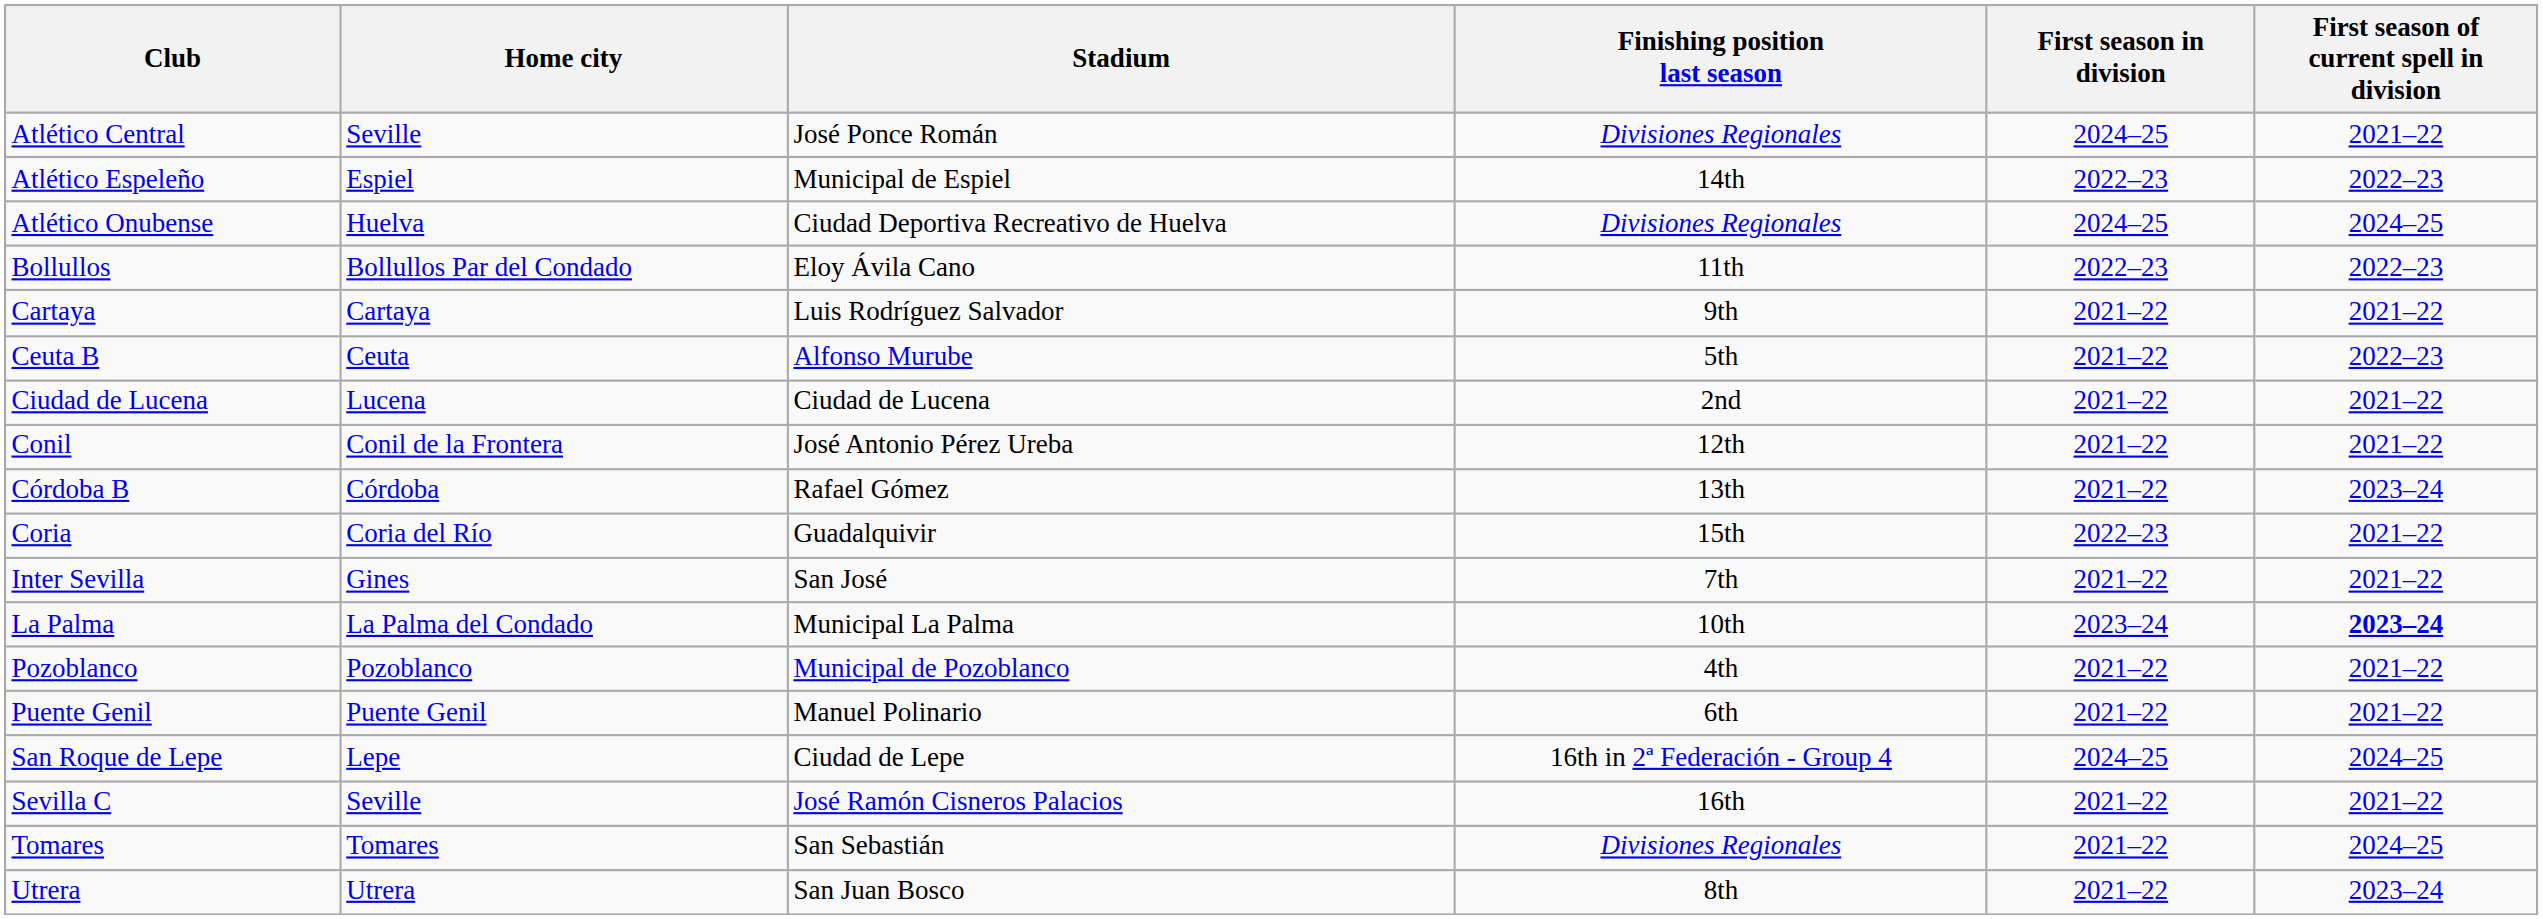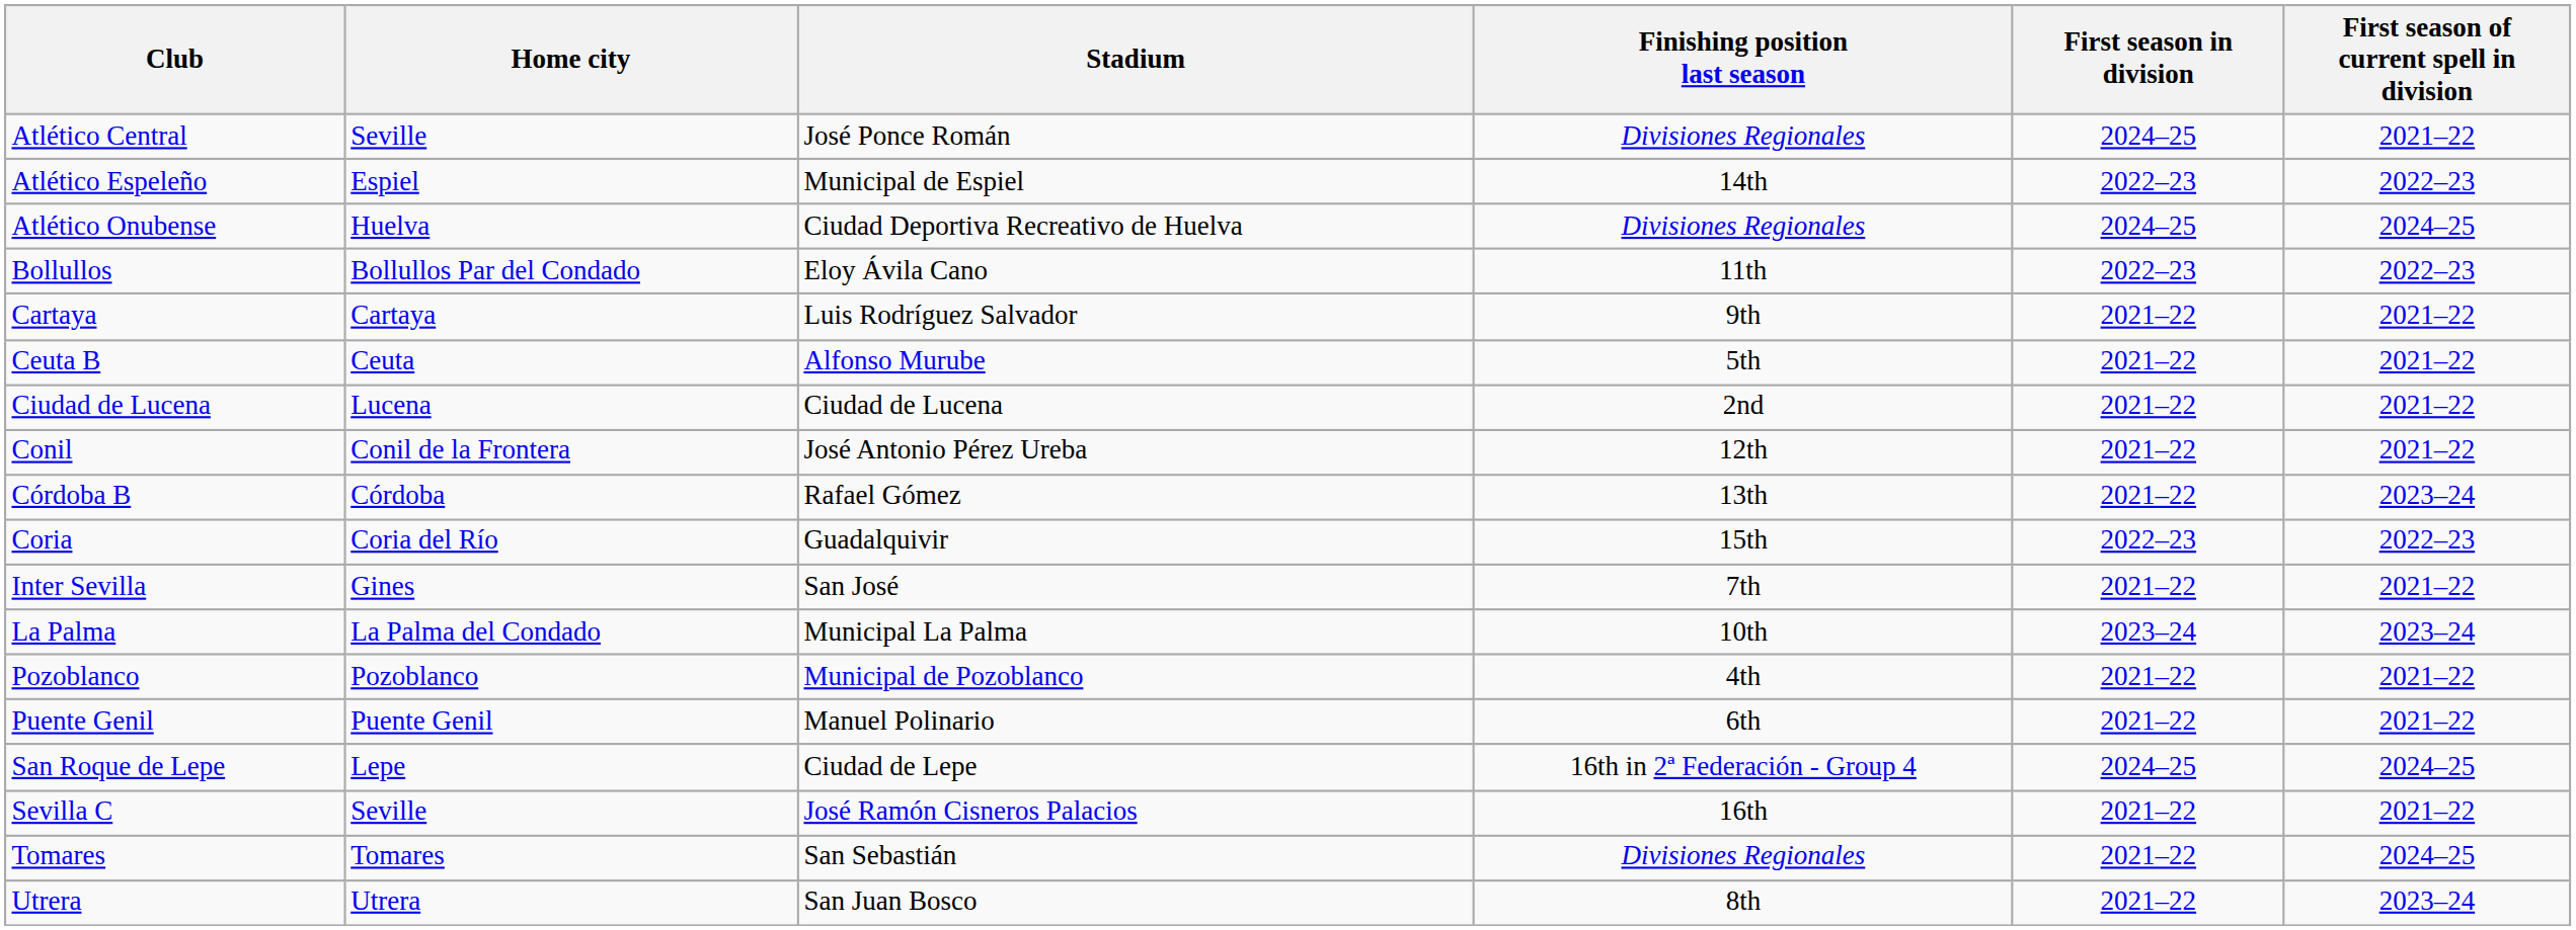 <table class="wikitable sortable" width=95% style="font-size:80%">
 <tr>
 <th>Club</th>
 <th>Home city</th>
 <th>Stadium</th>
 <th>Finishing position<br><a href='#'>last season</a></th>
 <th>First season in<br>division</th>
 <th>First season of<br>current spell in<br> division</th>
 </tr>
 <tr>
 <td style="text-align:left;"><a href='#'>Atlético Central</a></td>
 <td><a href='#'>Seville</a></td>
 <td>José Ponce Román</td>
 <td align=center><em><a href='#'>Divisiones Regionales</a></em></td>
 <td align=center><a href='#'>2024–25</a></td>
 <td align=center><a href='#'>2021–22</a></td>
 </tr>
 <tr>
 <td style="text-align:left;"><a href='#'>Atlético Espeleño</a></td>
 <td><a href='#'>Espiel</a></td>
 <td>Municipal de Espiel</td>
 <td align=center>14th</td>
 <td align=center><a href='#'>2022–23</a></td>
 <td align=center><a href='#'>2022–23</a></td>
 </tr>
 <tr>
 <td style="text-align:left;"><a href='#'>Atlético Onubense</a></td>
 <td><a href='#'>Huelva</a></td>
 <td>Ciudad Deportiva Recreativo de Huelva</td>
 <td align=center><em><a href='#'>Divisiones Regionales</a></em></td>
 <td align=center><a href='#'>2024–25</a></td>
 <td align=center><a href='#'>2024–25</a></td>
 </tr>
 <tr>
 <td style="text-align:left;"><a href='#'>Bollullos</a></td>
 <td><a href='#'>Bollullos Par del Condado</a></td>
 <td>Eloy Ávila Cano</td>
 <td align=center>11th</td>
 <td align=center><a href='#'>2022–23</a></td>
 <td align=center><a href='#'>2022–23</a></td>
 </tr>
 <tr>
 <td style="text-align:left;"><a href='#'>Cartaya</a></td>
 <td><a href='#'>Cartaya</a></td>
 <td>Luis Rodríguez Salvador</td>
 <td align=center>9th</td>
 <td align=center><a href='#'>2021–22</a></td>
 <td align=center><a href='#'>2021–22</a></td>
 </tr>
 <tr>
 <td style="text-align:left;"><a href='#'>Ceuta B</a></td>
 <td><a href='#'>Ceuta</a></td>
 <td><a href='#'>Alfonso Murube</a></td>
 <td align=center>5th</td>
 <td align=center><a href='#'>2021–22</a></td>
-<td align=center><a href='#'>2022–23</a></td>
+<td align=center><a href='#'>2021–22</a></td>
 </tr>
 <tr>
 <td style="text-align:left;"><a href='#'>Ciudad de Lucena</a></td>
 <td><a href='#'>Lucena</a></td>
 <td>Ciudad de Lucena</td>
 <td align=center>2nd</td>
 <td align=center><a href='#'>2021–22</a></td>
 <td align=center><a href='#'>2021–22</a></td>
 </tr>
 <tr>
 <td style="text-align:left;"><a href='#'>Conil</a></td>
 <td><a href='#'>Conil de la Frontera</a></td>
 <td>José Antonio Pérez Ureba</td>
 <td align=center>12th</td>
 <td align=center><a href='#'>2021–22</a></td>
 <td align=center><a href='#'>2021–22</a></td>
 </tr>
 <tr>
 <td style="text-align:left;"><a href='#'>Córdoba B</a></td>
 <td><a href='#'>Córdoba</a></td>
 <td>Rafael Gómez</td>
 <td align=center>13th</td>
 <td align=center><a href='#'>2021–22</a></td>
 <td align=center><a href='#'>2023–24</a></td>
 </tr>
 <tr>
 <td style="text-align:left;"><a href='#'>Coria</a></td>
 <td><a href='#'>Coria del Río</a></td>
 <td>Guadalquivir</td>
 <td align=center>15th</td>
 <td align=center><a href='#'>2022–23</a></td>
-<td align=center><a href='#'>2021–22</a></td>
+<td align=center><a href='#'>2022–23</a></td>
 </tr>
 <tr>
 <td style="text-align:left;"><a href='#'>Inter Sevilla</a></td>
 <td><a href='#'>Gines</a></td>
 <td>San José</td>
 <td align=center>7th</td>
 <td align=center><a href='#'>2021–22</a></td>
 <td align=center><a href='#'>2021–22</a></td>
 </tr>
 <tr>
 <td style="text-align:left;"><a href='#'>La Palma</a></td>
 <td><a href='#'>La Palma del Condado</a></td>
 <td>Municipal La Palma</td>
 <td align=center>10th</td>
 <td align=center><a href='#'>2023–24</a></td>
-<td align=center><strong><a href='#'>2023–24</a></strong></td>
+<td align=center><a href='#'>2023–24</a></td>
 </tr>
 <tr>
 <td style="text-align:left;"><a href='#'>Pozoblanco</a></td>
 <td><a href='#'>Pozoblanco</a></td>
 <td><a href='#'>Municipal de Pozoblanco</a></td>
 <td align=center>4th</td>
 <td align=center><a href='#'>2021–22</a></td>
 <td align=center><a href='#'>2021–22</a></td>
 </tr>
 <tr>
 <td style="text-align:left;"><a href='#'>Puente Genil</a></td>
 <td><a href='#'>Puente Genil</a></td>
 <td>Manuel Polinario</td>
 <td align=center>6th</td>
 <td align=center><a href='#'>2021–22</a></td>
 <td align=center><a href='#'>2021–22</a></td>
 </tr>
 <tr>
 <td style="text-align:left;"><a href='#'>San Roque de Lepe</a></td>
 <td><a href='#'>Lepe</a></td>
 <td>Ciudad de Lepe</td>
 <td align=center>16th in <a href='#'>2ª Federación - Group 4</a></td>
 <td align=center><a href='#'>2024–25</a></td>
 <td align=center><a href='#'>2024–25</a></td>
 </tr>
 <tr>
 <td style="text-align:left;"><a href='#'>Sevilla C</a></td>
 <td><a href='#'>Seville</a></td>
 <td><a href='#'>José Ramón Cisneros Palacios</a></td>
 <td align=center>16th</td>
 <td align=center><a href='#'>2021–22</a></td>
 <td align=center><a href='#'>2021–22</a></td>
 </tr>
 <tr>
 <td style="text-align:left;"><a href='#'>Tomares</a></td>
 <td><a href='#'>Tomares</a></td>
 <td>San Sebastián</td>
 <td align=center><em><a href='#'>Divisiones Regionales</a></em></td>
 <td align=center><a href='#'>2021–22</a></td>
 <td align=center><a href='#'>2024–25</a></td>
 </tr>
 <tr>
 <td style="text-align:left;"><a href='#'>Utrera</a></td>
 <td><a href='#'>Utrera</a></td>
 <td>San Juan Bosco</td>
 <td align=center>8th</td>
 <td align=center><a href='#'>2021–22</a></td>
 <td align=center><a href='#'>2023–24</a></td>
 </tr>
 </table>
